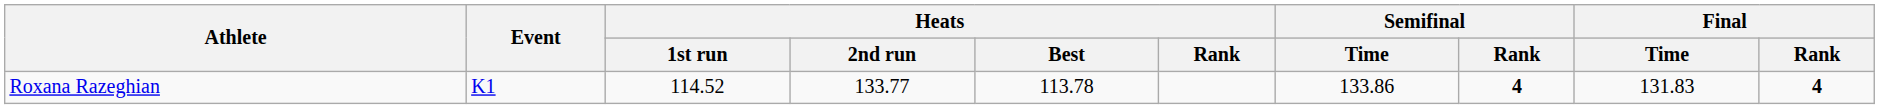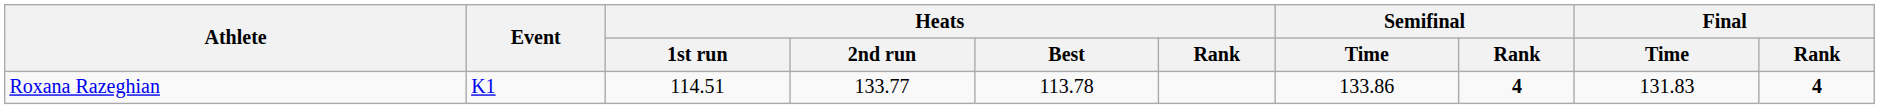 <table class="wikitable" width="85%" style="text-align:center; font-size:90%">
 <tr>
 <th rowspan="2" width="20%">Athlete</th>
 <th rowspan="2" width="6%">Event</th>
 <th colspan="4">Heats</th>
 <th colspan="2">Semifinal</th>
 <th colspan="2">Final</th>
 </tr>
 <tr>
 <th width="8%">1st run</th>
 <th width="8%">2nd run</th>
 <th width="8%">Best</th>
 <th width="5%">Rank</th>
 <th width="8%">Time</th>
 <th width="5%">Rank</th>
 <th width="8%">Time</th>
 <th width="5%">Rank</th>
 </tr>
 <tr>
 <td align=left><a href='#'>Roxana Razeghian</a></td>
 <td align=left><a href='#'>K1</a></td>
-<td>114.52</td>
+<td>114.51</td>
 <td>133.77</td>
 <td>113.78</td>
 <td><strong></strong></td>
 <td>133.86</td>
 <td><strong>4</strong> <strong></strong></td>
 <td>131.83</td>
 <td><strong>4</strong></td>
 </tr>
 </table>
